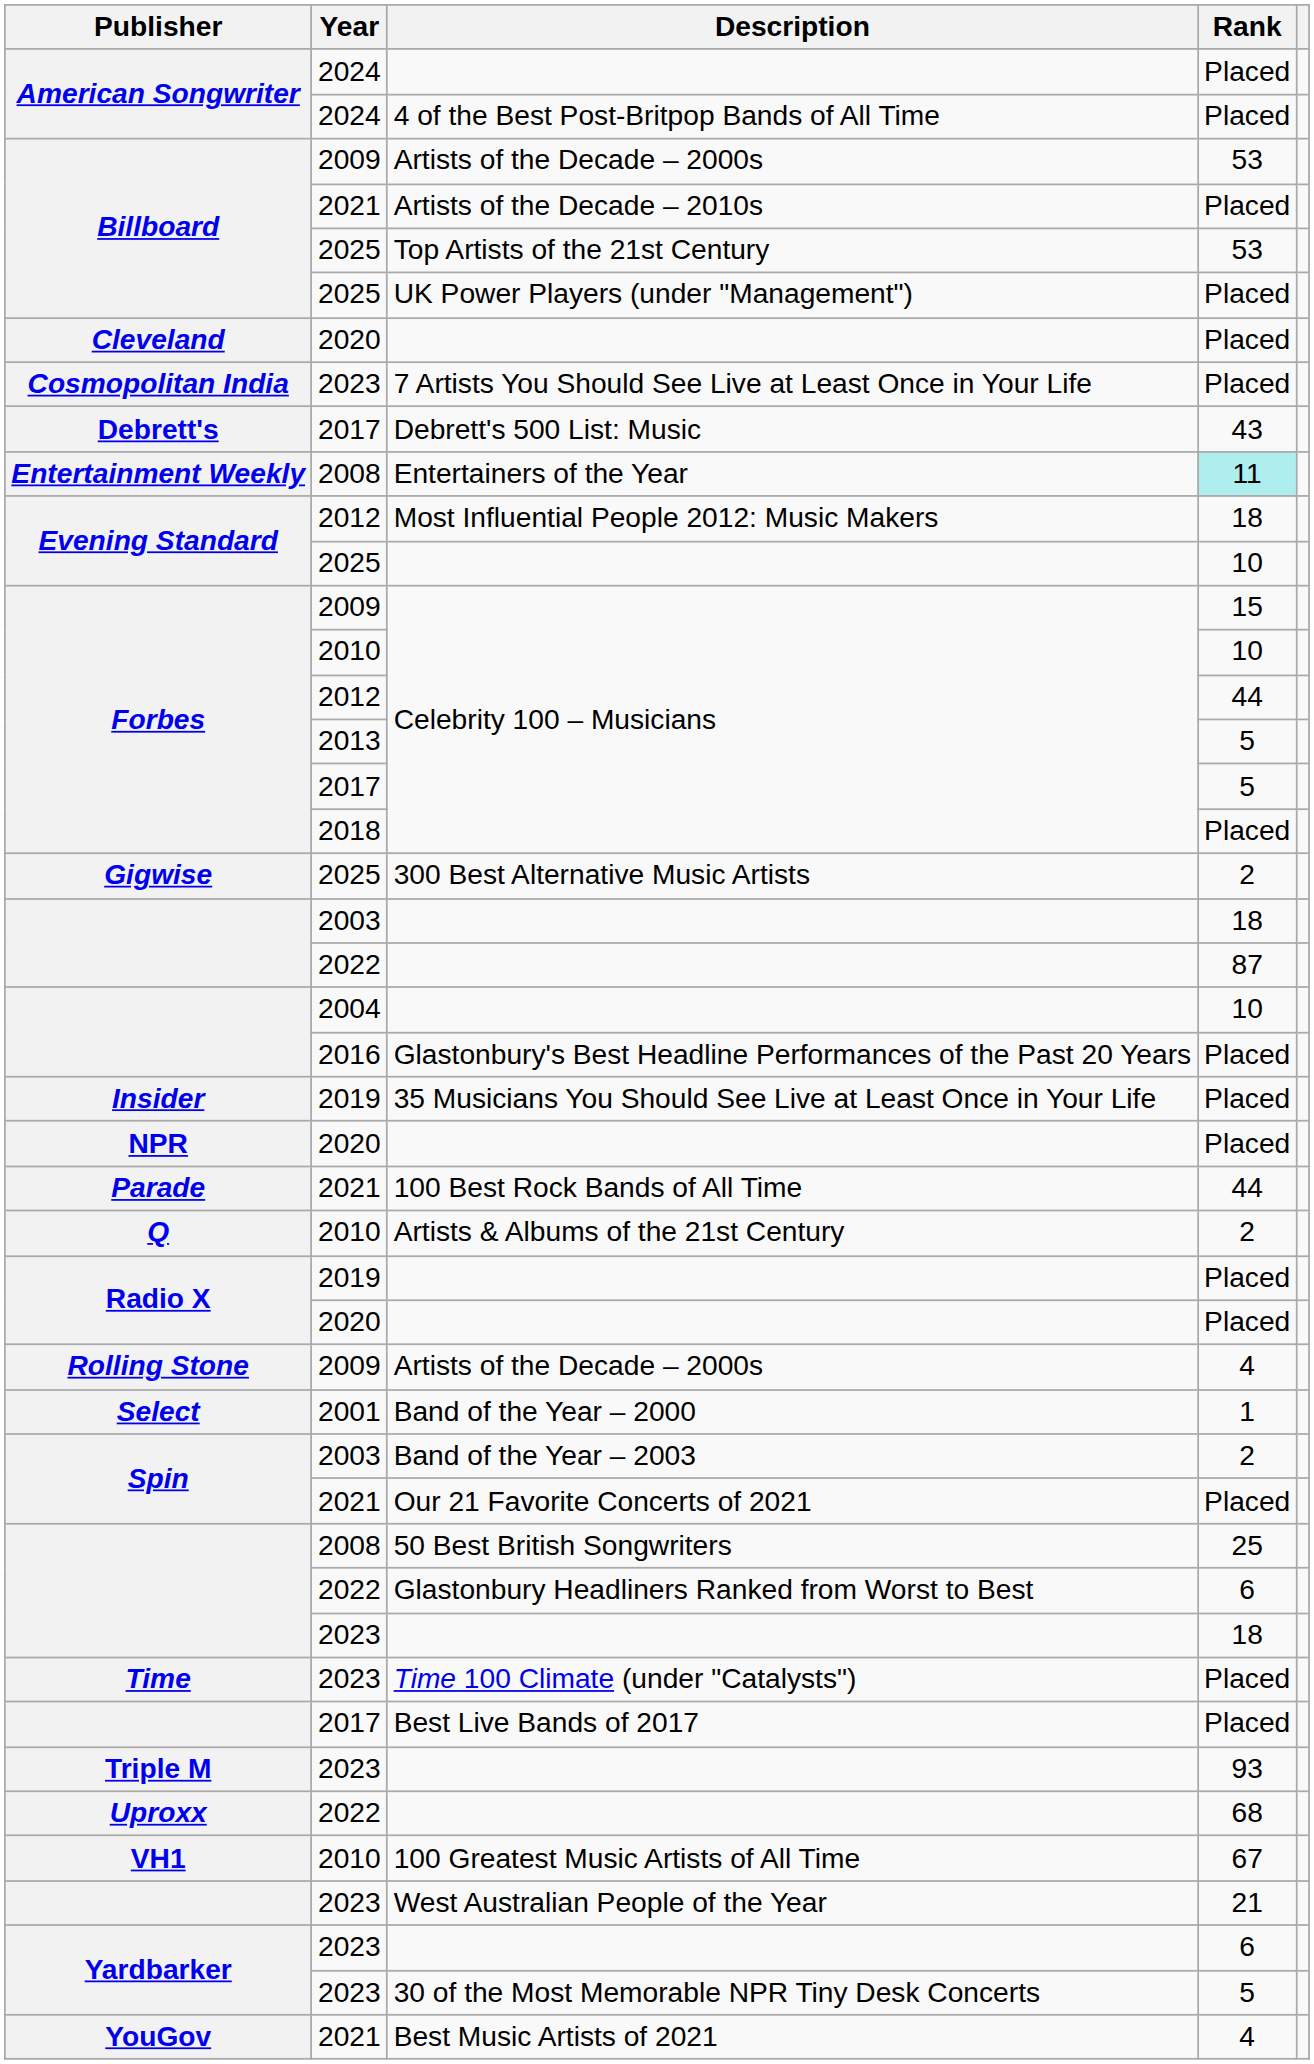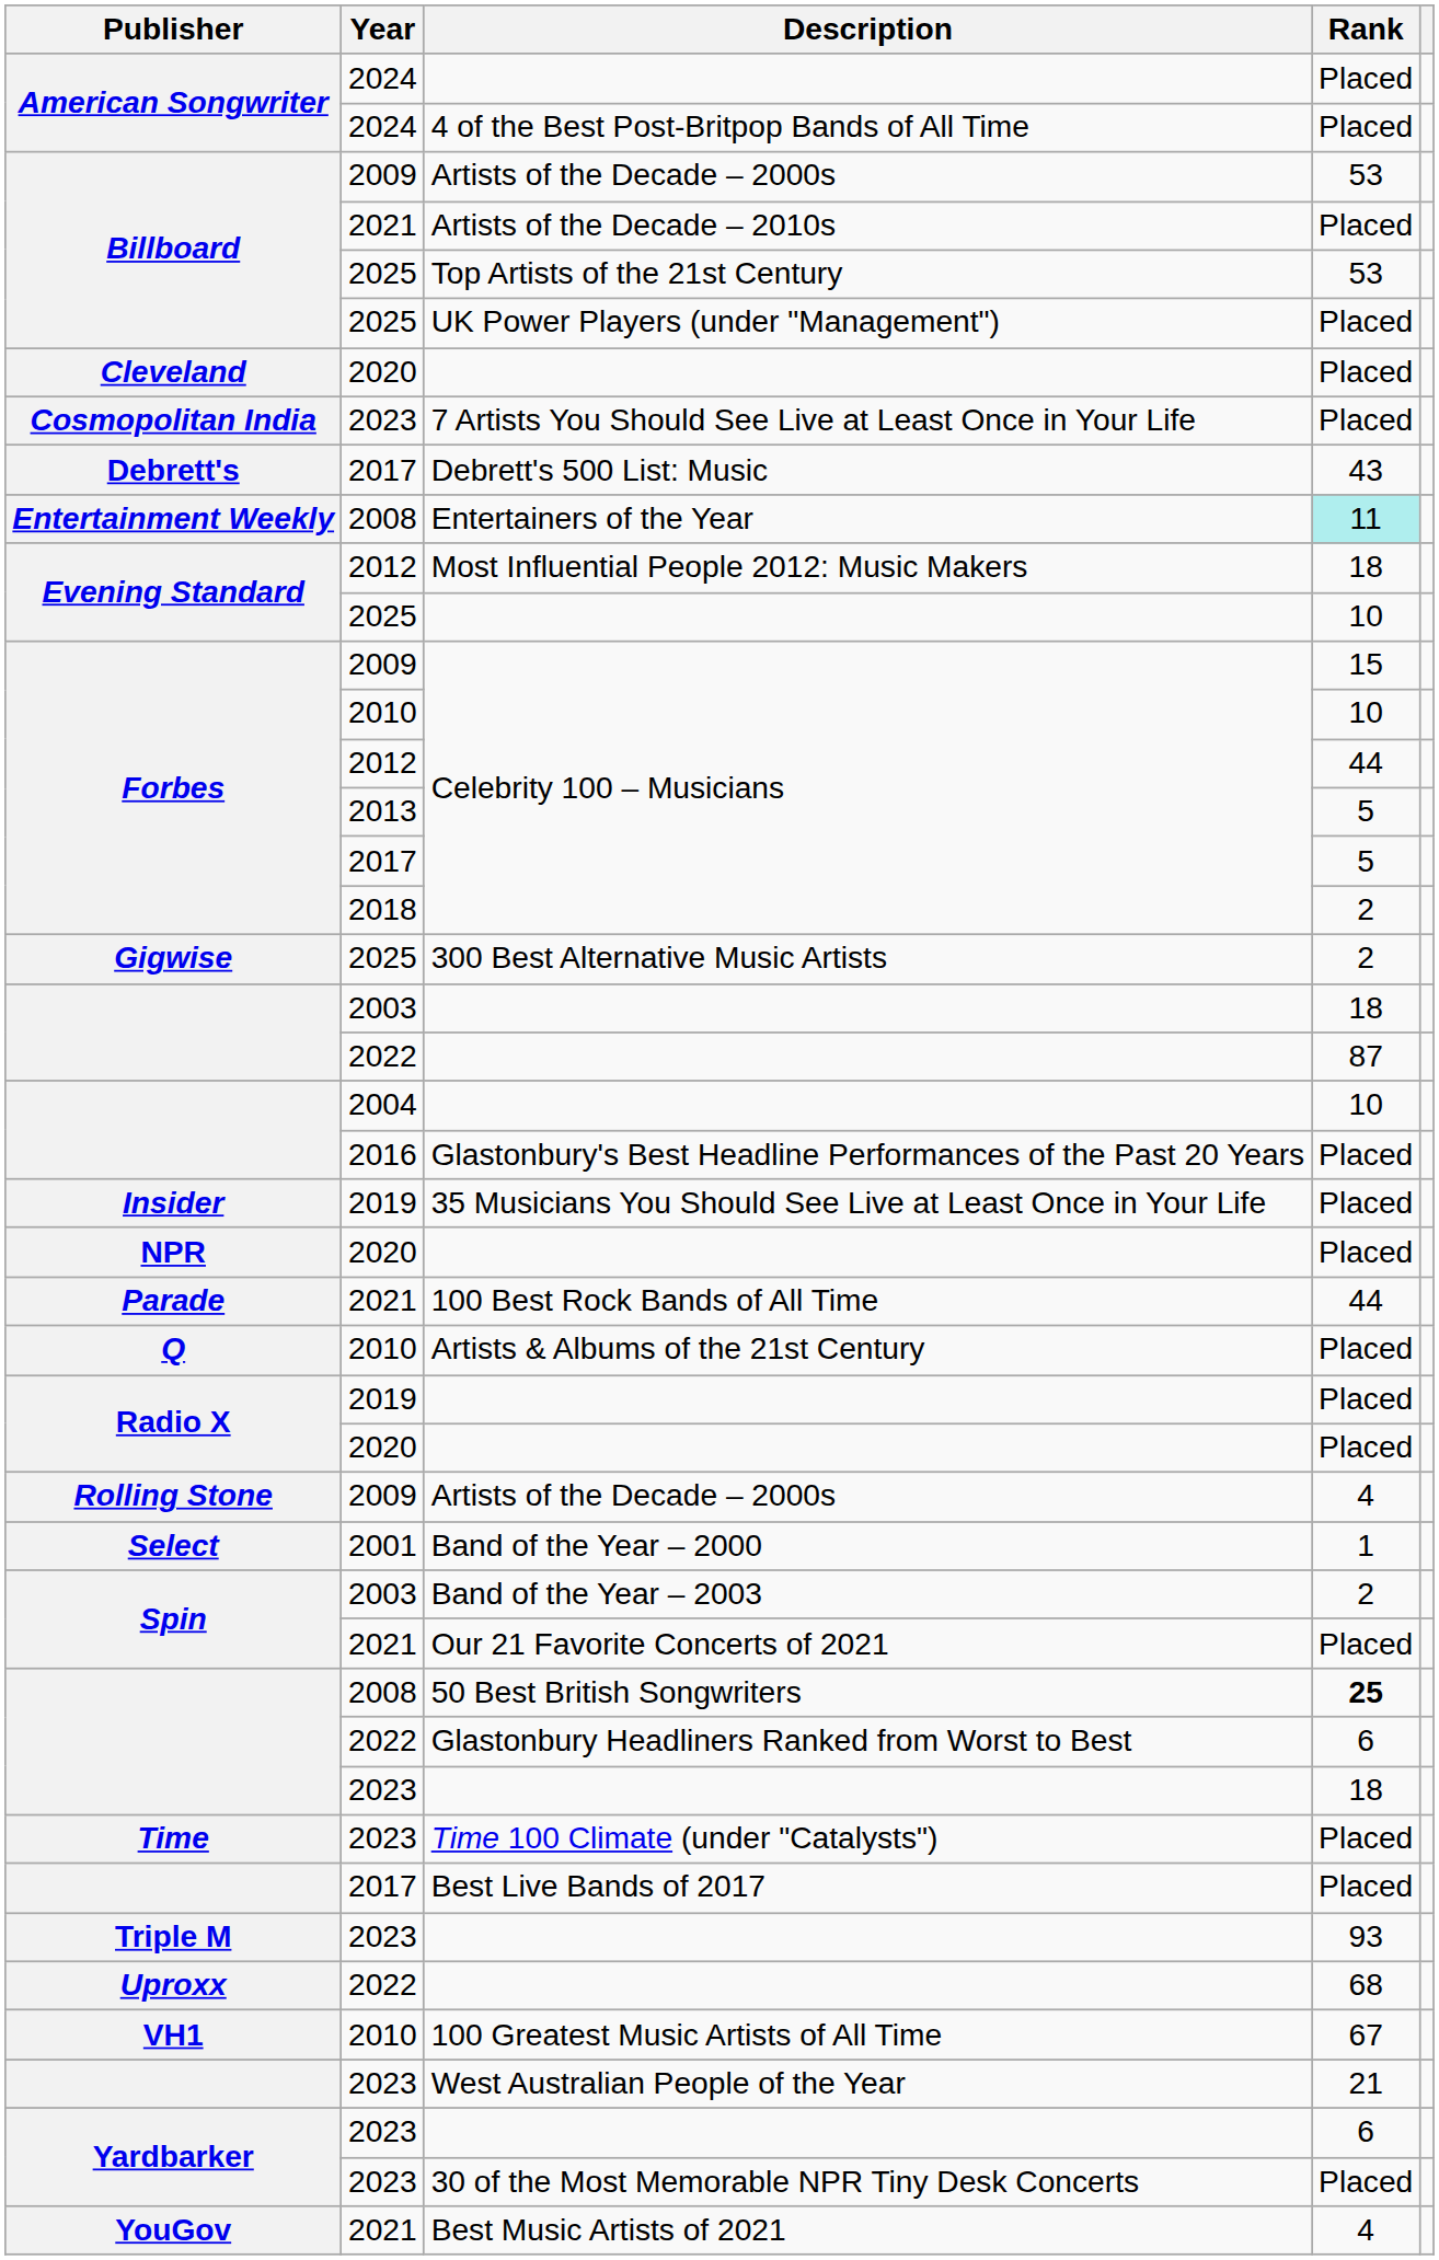 <table class="wikitable sortable plainrowheaders" style="text-align:center">
 <tr>
 <th scope="col">Publisher</th>
 <th scope="col">Year</th>
 <th scope="col">Description</th>
 <th scope="col">Rank</th>
 <th scope="col" class="unsortable"></th>
 </tr>
 <tr>
 <th rowspan="2" scope="rowgroup"><em><a href='#'>American Songwriter</a></em></th>
 <td>2024</td>
 <td style="text-align:left;"></td>
 <td>Placed</td>
 <td></td>
 </tr>
 <tr>
 <td>2024</td>
 <td style="text-align:left;">4 of the Best Post-Britpop Bands of All Time</td>
 <td>Placed</td>
 <td></td>
 </tr>
 <tr>
 <th rowspan="4" scope="rowgroup"><em><a href='#'>Billboard</a></em></th>
 <td>2009</td>
 <td style="text-align:left;">Artists of the Decade – 2000s</td>
 <td>53</td>
 <td></td>
 </tr>
 <tr>
 <td>2021</td>
 <td style="text-align:left;">Artists of the Decade – 2010s</td>
 <td>Placed</td>
 <td></td>
 </tr>
 <tr>
 <td>2025</td>
 <td style="text-align:left;">Top Artists of the 21st Century</td>
 <td>53</td>
 <td></td>
 </tr>
 <tr>
 <td>2025</td>
 <td style="text-align:left;">UK Power Players (under "Management")</td>
 <td>Placed</td>
 <td></td>
 </tr>
 <tr>
 <th scope="row"><em><a href='#'>Cleveland</a></em></th>
 <td>2020</td>
 <td style="text-align:left;"></td>
 <td>Placed</td>
 <td></td>
 </tr>
 <tr>
 <th scope="row"><em><a href='#'>Cosmopolitan India</a></em></th>
 <td>2023</td>
 <td style="text-align:left;">7 Artists You Should See Live at Least Once in Your Life</td>
 <td>Placed</td>
 <td></td>
 </tr>
 <tr>
 <th scope="row"><a href='#'>Debrett's</a></th>
 <td>2017</td>
 <td style="text-align:left;">Debrett's 500 List: Music</td>
 <td>43</td>
 <td></td>
 </tr>
 <tr>
 <th scope="row"><em><a href='#'>Entertainment Weekly</a></em></th>
 <td>2008</td>
 <td style="text-align:left;">Entertainers of the Year</td>
 <td style="background: paleturquoise;">11</td>
 <td></td>
 </tr>
 <tr>
 <th rowspan="2" scope="row"><em><a href='#'>Evening Standard</a></em></th>
 <td>2012</td>
 <td style="text-align:left;">Most Influential People 2012: Music Makers</td>
 <td>18</td>
 <td></td>
 </tr>
 <tr>
 <td>2025</td>
 <td style="text-align:left;"></td>
 <td>10</td>
 <td></td>
 </tr>
 <tr>
 <th rowspan="6" scope="rowgroup"><em><a href='#'>Forbes</a></em></th>
 <td>2009</td>
 <td rowspan="6" style="text-align:left;">Celebrity 100 – Musicians</td>
 <td>15</td>
 <td></td>
 </tr>
 <tr>
 <td>2010</td>
 <td>10</td>
 <td></td>
 </tr>
 <tr>
 <td>2012</td>
 <td>44</td>
 <td></td>
 </tr>
 <tr>
 <td>2013</td>
 <td>5</td>
 <td></td>
 </tr>
 <tr>
 <td>2017</td>
 <td>5</td>
 <td></td>
 </tr>
 <tr>
 <td>2018</td>
-<td>Placed</td>
+<td>2</td>
 <td></td>
 </tr>
 <tr>
 <th scope="row"><em><a href='#'>Gigwise</a></em></th>
 <td>2025</td>
 <td style="text-align:left;">300 Best Alternative Music Artists</td>
 <td>2</td>
 <td></td>
 </tr>
 <tr>
 <th rowspan="2" scope="rowgroup"></th>
 <td>2003</td>
 <td style="text-align:left;"></td>
 <td>18</td>
 <td></td>
 </tr>
 <tr>
 <td>2022</td>
 <td style="text-align:left;"></td>
 <td>87</td>
 <td></td>
 </tr>
 <tr>
 <th rowspan="2" scope="rowgroup"></th>
 <td>2004</td>
 <td style="text-align:left;"></td>
 <td>10</td>
 <td></td>
 </tr>
 <tr>
 <td>2016</td>
 <td style="text-align:left;">Glastonbury's Best Headline Performances of the Past 20 Years</td>
 <td>Placed</td>
 <td></td>
 </tr>
 <tr>
 <th scope="row"><em><a href='#'>Insider</a></em></th>
 <td>2019</td>
 <td style="text-align:left;">35 Musicians You Should See Live at Least Once in Your Life</td>
 <td>Placed</td>
 <td></td>
 </tr>
 <tr>
 <th scope="row"><a href='#'>NPR</a></th>
 <td>2020</td>
 <td style="text-align:left;"></td>
 <td>Placed</td>
 <td></td>
 </tr>
 <tr>
 <th scope="row"><em><a href='#'>Parade</a></em></th>
 <td>2021</td>
 <td style="text-align:left;">100 Best Rock Bands of All Time</td>
 <td>44</td>
 <td></td>
 </tr>
 <tr>
 <th scope="row"><em><a href='#'>Q</a></em></th>
 <td>2010</td>
 <td style="text-align:left;">Artists & Albums of the 21st Century</td>
-<td>2</td>
+<td>Placed</td>
 <td></td>
 </tr>
 <tr>
 <th rowspan="2" scope="rowgroup"><a href='#'>Radio X</a></th>
 <td>2019</td>
 <td style="text-align:left;"></td>
 <td>Placed</td>
 <td></td>
 </tr>
 <tr>
 <td>2020</td>
 <td style="text-align:left;"></td>
 <td>Placed</td>
 <td></td>
 </tr>
 <tr>
 <th scope="row"><em><a href='#'>Rolling Stone</a></em></th>
 <td>2009</td>
 <td style="text-align:left;">Artists of the Decade – 2000s</td>
 <td>4</td>
 <td></td>
 </tr>
 <tr>
 <th scope="row"><em><a href='#'>Select</a></em></th>
 <td>2001</td>
 <td style="text-align:left;">Band of the Year – 2000</td>
 <td>1</td>
 <td></td>
 </tr>
 <tr>
 <th rowspan="2" scope="rowgroup"><em><a href='#'>Spin</a></em></th>
 <td>2003</td>
 <td style="text-align:left;">Band of the Year – 2003</td>
 <td>2</td>
 <td></td>
 </tr>
 <tr>
 <td>2021</td>
 <td style="text-align:left;">Our 21 Favorite Concerts of 2021</td>
 <td>Placed</td>
 <td></td>
 </tr>
 <tr>
 <th rowspan="3" scope="rowgroup"></th>
 <td>2008</td>
 <td style="text-align:left;">50 Best British Songwriters</td>
-<td>25</td>
+<td><strong>25</strong></td>
 <td></td>
 </tr>
 <tr>
 <td>2022</td>
 <td style="text-align:left;">Glastonbury Headliners Ranked from Worst to Best</td>
 <td>6</td>
 <td></td>
 </tr>
 <tr>
 <td>2023</td>
 <td style="text-align:left;"></td>
 <td>18</td>
 <td></td>
 </tr>
 <tr>
 <th scope="row"><em><a href='#'>Time</a></em></th>
 <td>2023</td>
 <td style="text-align:left;"><a href='#'><em>Time</em> 100 Climate</a> (under "Catalysts")</td>
 <td>Placed</td>
 <td></td>
 </tr>
 <tr>
 <th scope="row"></th>
 <td>2017</td>
 <td style="text-align:left;">Best Live Bands of 2017</td>
 <td>Placed</td>
 <td></td>
 </tr>
 <tr>
 <th scope="row"><a href='#'>Triple M</a></th>
 <td>2023</td>
 <td style="text-align:left;"></td>
 <td>93</td>
 <td></td>
 </tr>
 <tr>
 <th scope="row"><em><a href='#'>Uproxx</a></em></th>
 <td>2022</td>
 <td style="text-align:left;"></td>
 <td>68</td>
 <td></td>
 </tr>
 <tr>
 <th scope="row"><a href='#'>VH1</a></th>
 <td>2010</td>
 <td style="text-align:left;">100 Greatest Music Artists of All Time</td>
 <td>67</td>
 <td></td>
 </tr>
 <tr>
 <th scope="row"></th>
 <td>2023</td>
 <td style="text-align:left;">West Australian People of the Year</td>
 <td>21</td>
 <td></td>
 </tr>
 <tr>
 <th rowspan="2" scope="rowgroup"><a href='#'>Yardbarker</a></th>
 <td>2023</td>
 <td style="text-align:left;"></td>
 <td>6</td>
 <td></td>
 </tr>
 <tr>
 <td>2023</td>
 <td style="text-align:left;">30 of the Most Memorable NPR Tiny Desk Concerts</td>
-<td>5</td>
+<td>Placed</td>
 <td></td>
 </tr>
 <tr>
 <th scope="row"><a href='#'>YouGov</a></th>
 <td>2021</td>
 <td style="text-align:left;">Best Music Artists of 2021</td>
 <td>4</td>
 <td></td>
 </tr>
 </table>
